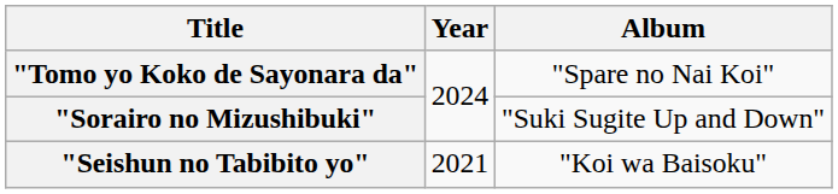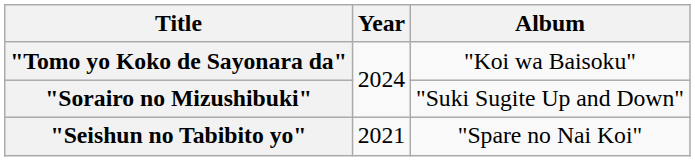 <table class="wikitable plainrowheaders" style="text-align:center">
 <tr>
 <th scope="col">Title</th>
 <th scope="col">Year</th>
 <th scope="col">Album</th>
 </tr>
 <tr>
 <th scope="row">"Tomo yo Koko de Sayonara da"</th>
 <td rowspan="2">2024</td>
-<td>"Spare no Nai Koi"</td>
+<td>"Koi wa Baisoku"</td>
 </tr>
 <tr>
 <th scope="row">"Sorairo no Mizushibuki"</th>
 <td>"Suki Sugite Up and Down"</td>
 </tr>
 <tr>
 <th scope="row">"Seishun no Tabibito yo"</th>
 <td>2021</td>
-<td>"Koi wa Baisoku"</td>
+<td>"Spare no Nai Koi"</td>
 </tr>
 </table>
